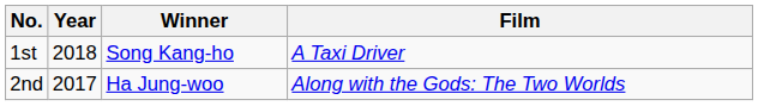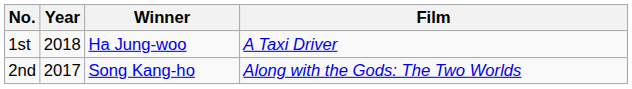 <table class="wikitable" style="width:600px">
 <tr>
 <th width=10>No.</th>
 <th width=10>Year</th>
 <th>Winner</th>
 <th>Film</th>
 </tr>
 <tr>
 <td>1st</td>
 <td>2018</td>
-<td><a href='#'>Song Kang-ho</a></td>
+<td><a href='#'>Ha Jung-woo</a></td>
 <td><em><a href='#'>A Taxi Driver</a></em></td>
 </tr>
 <tr>
 <td>2nd</td>
 <td>2017</td>
-<td><a href='#'>Ha Jung-woo</a></td>
+<td><a href='#'>Song Kang-ho</a></td>
 <td><em><a href='#'>Along with the Gods: The Two Worlds</a></em></td>
 </tr>
 </table>
